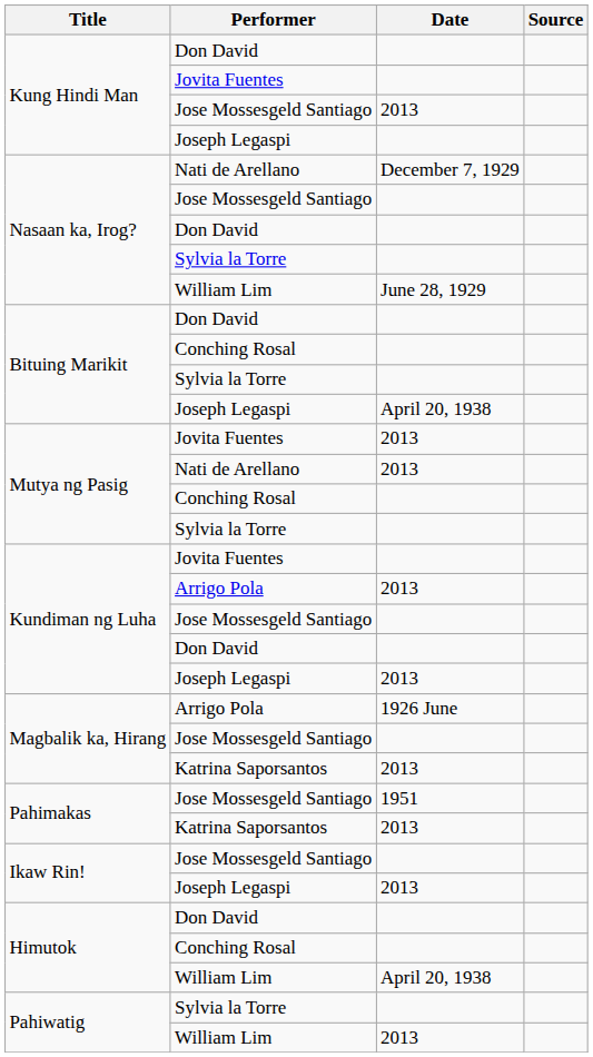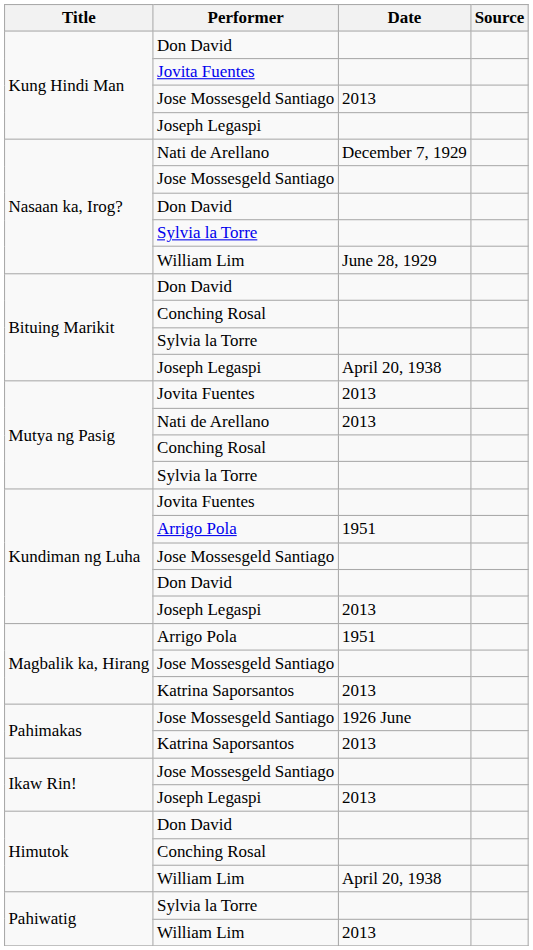 <table class="wikitable mw-collapsible mw-collapsed">
 <tr>
 <th>Title</th>
 <th>Performer</th>
 <th>Date</th>
 <th>Source</th>
 </tr>
 <tr>
 <td rowspan="4">Kung Hindi Man</td>
 <td>Don David</td>
 <td></td>
 <td></td>
 </tr>
 <tr>
 <td><a href='#'>Jovita Fuentes</a></td>
 <td></td>
 <td></td>
 </tr>
 <tr>
 <td>Jose Mossesgeld Santiago</td>
 <td>2013</td>
 <td></td>
 </tr>
 <tr>
 <td>Joseph Legaspi</td>
 <td></td>
 <td></td>
 </tr>
 <tr>
 <td rowspan="5">Nasaan ka, Irog?</td>
 <td>Nati de Arellano</td>
 <td>December 7, 1929</td>
 <td></td>
 </tr>
 <tr>
 <td>Jose Mossesgeld Santiago</td>
 <td></td>
 <td></td>
 </tr>
 <tr>
 <td>Don David</td>
 <td></td>
 <td></td>
 </tr>
 <tr>
 <td><a href='#'>Sylvia la Torre</a></td>
 <td></td>
 <td></td>
 </tr>
 <tr>
 <td>William Lim</td>
 <td>June 28, 1929</td>
 <td></td>
 </tr>
 <tr>
 <td rowspan="4">Bituing Marikit</td>
 <td>Don David</td>
 <td></td>
 <td></td>
 </tr>
 <tr>
 <td>Conching Rosal</td>
 <td></td>
 <td></td>
 </tr>
 <tr>
 <td>Sylvia la Torre</td>
 <td></td>
 <td></td>
 </tr>
 <tr>
 <td>Joseph Legaspi</td>
 <td>April 20, 1938</td>
 <td></td>
 </tr>
 <tr>
 <td rowspan="4">Mutya ng Pasig</td>
 <td>Jovita Fuentes</td>
 <td>2013</td>
 <td></td>
 </tr>
 <tr>
 <td>Nati de Arellano</td>
 <td>2013</td>
 <td></td>
 </tr>
 <tr>
 <td>Conching Rosal</td>
 <td></td>
 <td></td>
 </tr>
 <tr>
 <td>Sylvia la Torre</td>
 <td></td>
 <td></td>
 </tr>
 <tr>
 <td rowspan="5">Kundiman ng Luha</td>
 <td>Jovita Fuentes</td>
 <td></td>
 <td></td>
 </tr>
 <tr>
 <td><a href='#'>Arrigo Pola</a></td>
-<td>2013</td>
+<td>1951</td>
 <td></td>
 </tr>
 <tr>
 <td>Jose Mossesgeld Santiago</td>
 <td></td>
 <td></td>
 </tr>
 <tr>
 <td>Don David</td>
 <td></td>
 <td></td>
 </tr>
 <tr>
 <td>Joseph Legaspi</td>
 <td>2013</td>
 <td></td>
 </tr>
 <tr>
 <td rowspan="3">Magbalik ka, Hirang</td>
 <td>Arrigo Pola</td>
-<td>1926 June</td>
+<td>1951</td>
 <td></td>
 </tr>
 <tr>
 <td>Jose Mossesgeld Santiago</td>
 <td></td>
 <td></td>
 </tr>
 <tr>
 <td>Katrina Saporsantos</td>
 <td>2013</td>
 <td></td>
 </tr>
 <tr>
 <td rowspan="2">Pahimakas</td>
 <td>Jose Mossesgeld Santiago</td>
-<td>1951</td>
+<td>1926 June</td>
 <td></td>
 </tr>
 <tr>
 <td>Katrina Saporsantos</td>
 <td>2013</td>
 <td></td>
 </tr>
 <tr>
 <td rowspan="2">Ikaw Rin!</td>
 <td>Jose Mossesgeld Santiago</td>
 <td></td>
 <td></td>
 </tr>
 <tr>
 <td>Joseph Legaspi</td>
 <td>2013</td>
 <td></td>
 </tr>
 <tr>
 <td rowspan="3">Himutok</td>
 <td>Don David</td>
 <td></td>
 <td></td>
 </tr>
 <tr>
 <td>Conching Rosal</td>
 <td></td>
 <td></td>
 </tr>
 <tr>
 <td>William Lim</td>
 <td>April 20, 1938</td>
 <td></td>
 </tr>
 <tr>
 <td rowspan="2">Pahiwatig</td>
 <td>Sylvia la Torre</td>
 <td></td>
 <td></td>
 </tr>
 <tr>
 <td>William Lim</td>
 <td>2013</td>
 <td></td>
 </tr>
 </table>
